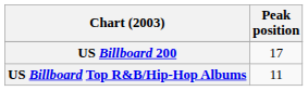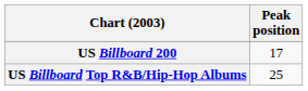 <table class="wikitable sortable plainrowheaders">
 <tr>
 <th scope="col">Chart (2003)</th>
 <th scope="col">Peak<br>position</th>
 </tr>
 <tr>
 </tr>
 <tr>
 </tr>
 <tr>
 </tr>
 <tr>
 </tr>
 <tr>
 </tr>
 <tr>
 </tr>
 <tr>
 </tr>
 <tr>
 <th scope="row">US <a href='#'><em>Billboard</em> 200</a></th>
 <td align="center">17</td>
 </tr>
 <tr>
 <th scope="row">US <em><a href='#'>Billboard</a></em> <a href='#'>Top R&B/Hip-Hop Albums</a></th>
-<td align="center">11</td>
+<td align="center">25</td>
 </tr>
 </table>
